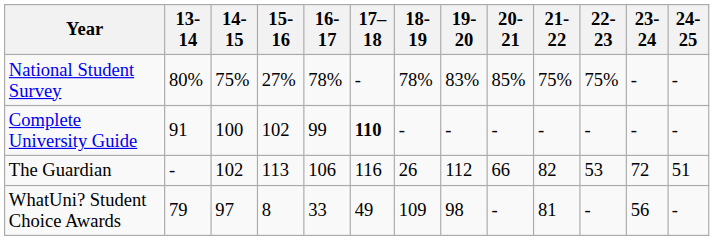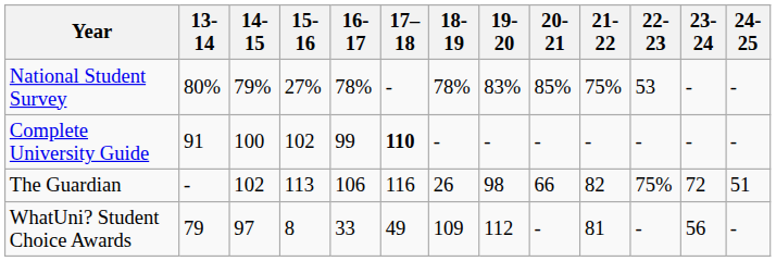 <table class="wikitable">
 <tr>
 <th>Year</th>
 <th>13-14</th>
 <th>14-15</th>
 <th>15-16</th>
 <th>16-17</th>
 <th>17–18</th>
 <th>18-19</th>
 <th>19-20</th>
 <th>20-21</th>
 <th>21-22</th>
 <th>22-23</th>
 <th>23-24</th>
 <th>24-25</th>
 </tr>
 <tr>
 <td><a href='#'>National Student Survey</a></td>
 <td>80%</td>
-<td>75%</td>
+<td>79%</td>
 <td>27%</td>
 <td>78%</td>
 <td>-</td>
 <td>78%</td>
 <td>83%</td>
 <td>85%</td>
 <td>75%</td>
-<td>75%</td>
+<td>53</td>
 <td>-</td>
 <td>-</td>
 </tr>
 <tr>
 <td><a href='#'>Complete University Guide</a></td>
 <td>91</td>
 <td>100</td>
 <td>102</td>
 <td>99</td>
 <td><strong>110</strong></td>
 <td>-</td>
 <td>-</td>
 <td>-</td>
 <td>-</td>
 <td>-</td>
 <td>-</td>
 <td>-</td>
 </tr>
 <tr>
 <td>The Guardian</td>
 <td>-</td>
 <td>102</td>
 <td>113</td>
 <td>106</td>
 <td>116</td>
 <td>26</td>
-<td>112</td>
+<td>98</td>
 <td>66</td>
 <td>82</td>
-<td>53</td>
+<td>75%</td>
 <td>72</td>
 <td>51</td>
 </tr>
 <tr>
 <td>WhatUni? Student Choice Awards</td>
 <td>79</td>
 <td>97</td>
 <td>8</td>
 <td>33</td>
 <td>49</td>
 <td>109</td>
-<td>98</td>
+<td>112</td>
 <td>-</td>
 <td>81</td>
 <td>-</td>
 <td>56</td>
 <td>-</td>
 </tr>
 </table>
